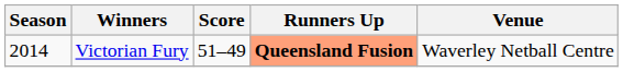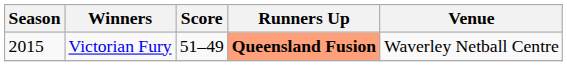 <table class="wikitable collapsible">
 <tr>
 <th>Season</th>
 <th>Winners</th>
 <th>Score</th>
 <th>Runners Up</th>
 <th>Venue</th>
 </tr>
 <tr>
-<td>2014 </td>
+<td>2015 </td>
 <td><a href='#'>Victorian Fury</a></td>
 <td>51–49</td>
 <td style="background: lightsalmon;"><strong>Queensland Fusion</strong></td>
 <td>Waverley Netball Centre</td>
 </tr>
 <tr>
 </tr>
 </table>
